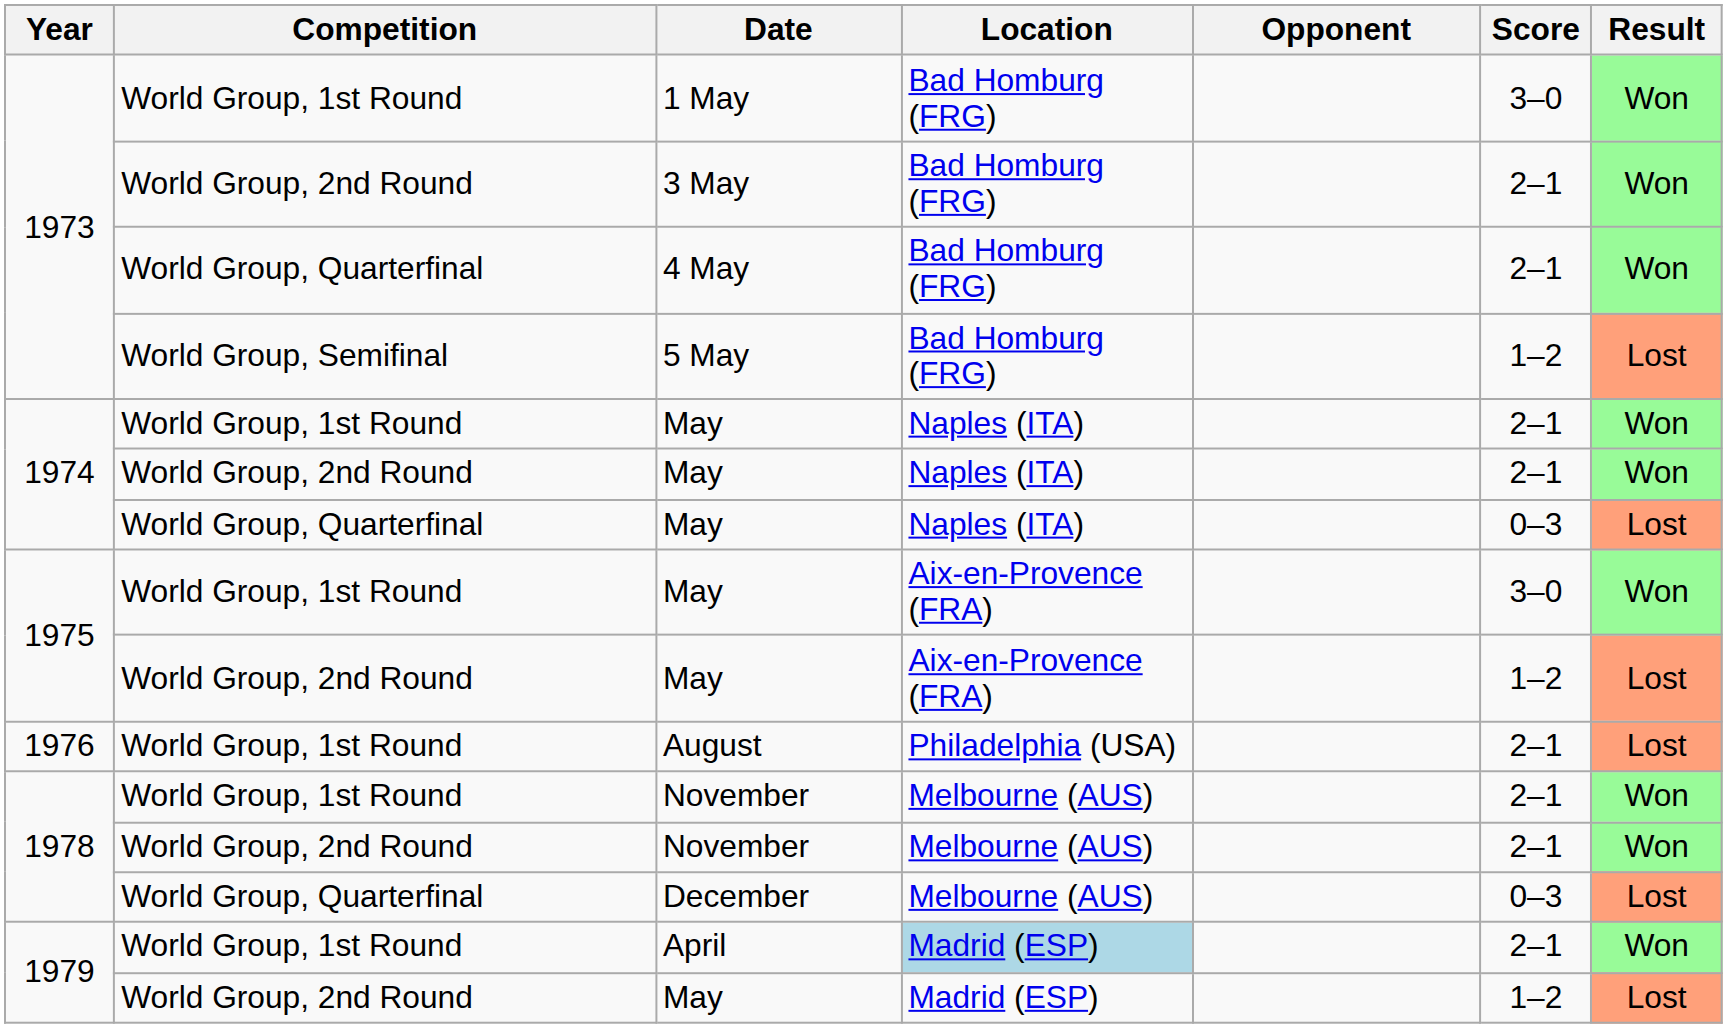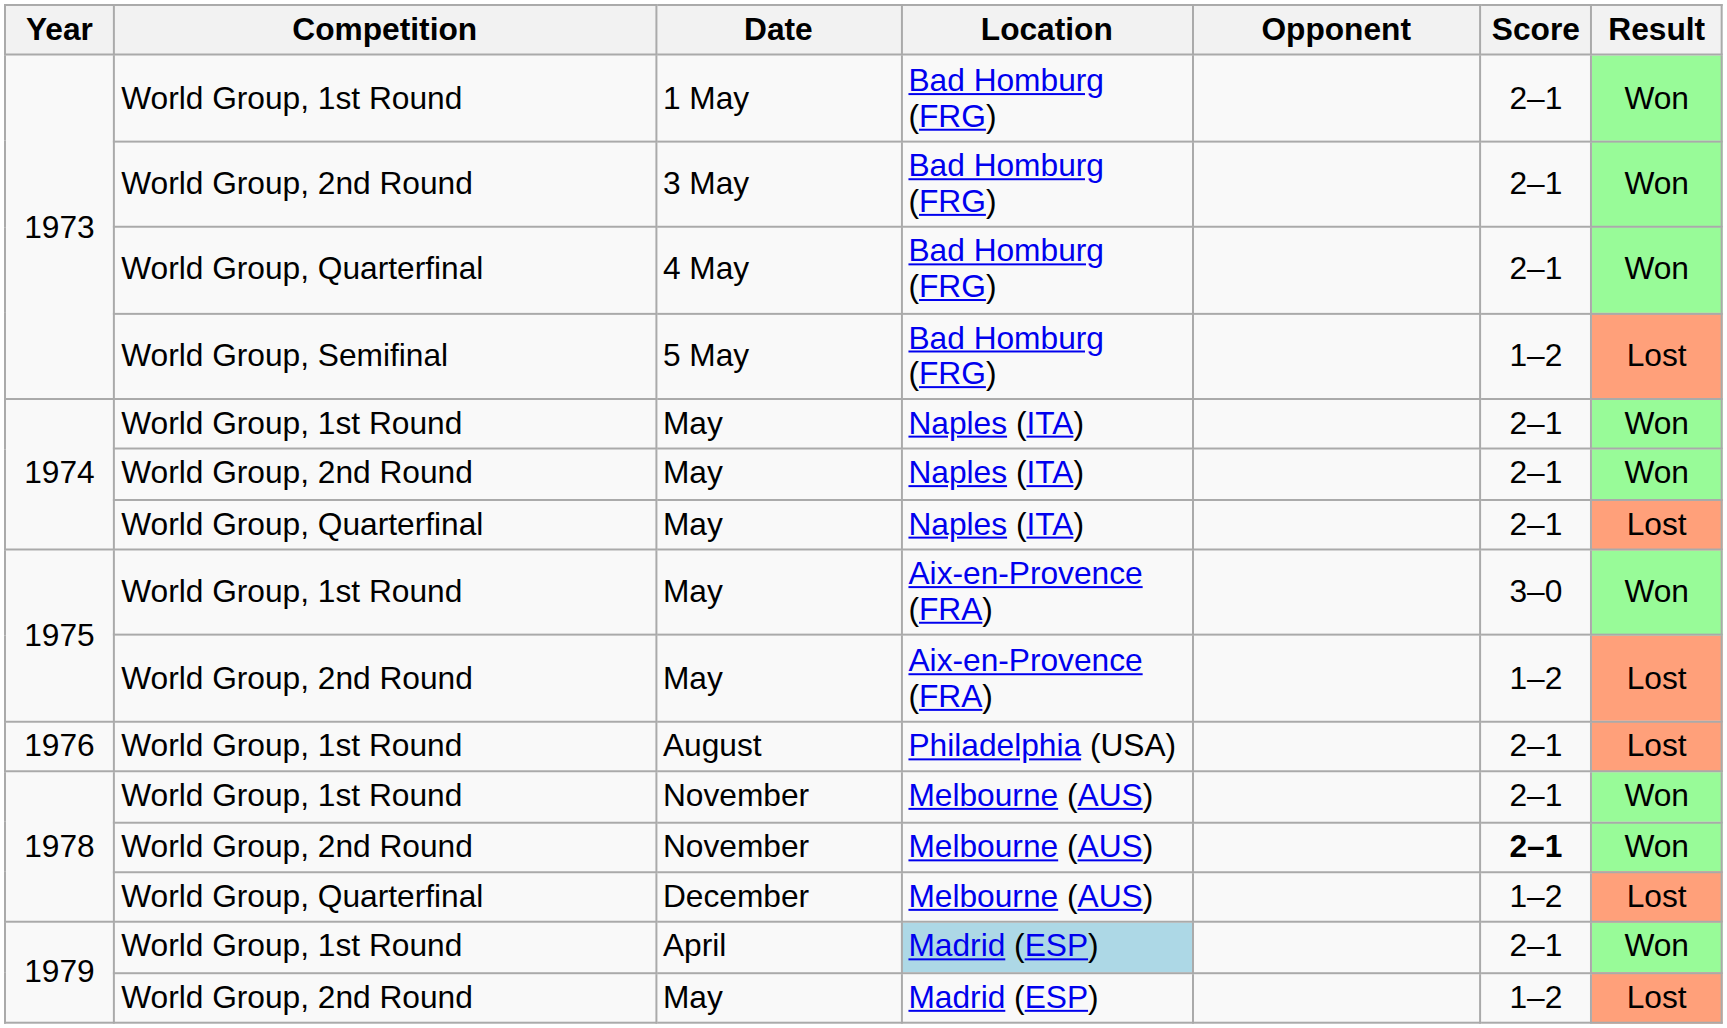 <table class="wikitable">
 <tr>
 <th style="width:50px">Year</th>
 <th style="width:300px">Competition</th>
 <th style="width:125px">Date</th>
 <th style="width:150px">Location</th>
 <th style="width:150px">Opponent</th>
 <th style="width:50px">Score</th>
 <th style="width:60px">Result</th>
 </tr>
 <tr>
 <td style="text-align:center;" rowspan="4">1973</td>
 <td>World Group, 1st Round</td>
 <td>1 May</td>
 <td><a href='#'>Bad Homburg</a> (<a href='#'>FRG</a>)</td>
 <td></td>
-<td style="text-align:center;">3–0</td>
+<td style="text-align:center;">2–1</td>
 <td style="text-align:center; background:#98fb98;">Won</td>
 </tr>
 <tr>
 <td>World Group, 2nd Round</td>
 <td>3 May</td>
 <td><a href='#'>Bad Homburg</a> (<a href='#'>FRG</a>)</td>
 <td></td>
 <td style="text-align:center;">2–1</td>
 <td style="text-align:center; background:#98fb98;">Won</td>
 </tr>
 <tr>
 <td>World Group, Quarterfinal</td>
 <td>4 May</td>
 <td><a href='#'>Bad Homburg</a> (<a href='#'>FRG</a>)</td>
 <td></td>
 <td style="text-align:center;">2–1</td>
 <td style="text-align:center; background:#98fb98;">Won</td>
 </tr>
 <tr>
 <td>World Group, Semifinal</td>
 <td>5 May</td>
 <td><a href='#'>Bad Homburg</a> (<a href='#'>FRG</a>)</td>
 <td></td>
 <td style="text-align:center;">1–2</td>
 <td style="text-align:center; background:#ffa07a;">Lost</td>
 </tr>
 <tr>
 <td style="text-align:center;" rowspan="3">1974</td>
 <td>World Group, 1st Round</td>
 <td>May</td>
 <td><a href='#'>Naples</a> (<a href='#'>ITA</a>)</td>
 <td></td>
 <td style="text-align:center;">2–1</td>
 <td style="text-align:center; background:#98fb98;">Won</td>
 </tr>
 <tr>
 <td>World Group, 2nd Round</td>
 <td>May</td>
 <td><a href='#'>Naples</a> (<a href='#'>ITA</a>)</td>
 <td></td>
 <td style="text-align:center;">2–1</td>
 <td style="text-align:center; background:#98fb98;">Won</td>
 </tr>
 <tr>
 <td>World Group, Quarterfinal</td>
 <td>May</td>
 <td><a href='#'>Naples</a> (<a href='#'>ITA</a>)</td>
 <td></td>
-<td style="text-align:center;">0–3</td>
+<td style="text-align:center;">2–1</td>
 <td style="text-align:center; background:#ffa07a;">Lost</td>
 </tr>
 <tr>
 <td style="text-align:center;" rowspan="2">1975</td>
 <td>World Group, 1st Round</td>
 <td>May</td>
 <td><a href='#'>Aix-en-Provence</a> (<a href='#'>FRA</a>)</td>
 <td></td>
 <td style="text-align:center;">3–0</td>
 <td style="text-align:center; background:#98fb98;">Won</td>
 </tr>
 <tr>
 <td>World Group, 2nd Round</td>
 <td>May</td>
 <td><a href='#'>Aix-en-Provence</a> (<a href='#'>FRA</a>)</td>
 <td></td>
 <td style="text-align:center;">1–2</td>
 <td style="text-align:center; background:#ffa07a;">Lost</td>
 </tr>
 <tr>
 <td style="text-align:center;">1976</td>
 <td>World Group, 1st Round</td>
 <td>August</td>
 <td><a href='#'>Philadelphia</a> (USA)</td>
 <td></td>
 <td style="text-align:center;">2–1</td>
 <td style="text-align:center; background:#ffa07a;">Lost</td>
 </tr>
 <tr>
 <td style="text-align:center;" rowspan="3">1978</td>
 <td>World Group, 1st Round</td>
 <td>November</td>
 <td><a href='#'>Melbourne</a> (<a href='#'>AUS</a>)</td>
 <td></td>
 <td style="text-align:center;">2–1</td>
 <td style="text-align:center; background:#98fb98;">Won</td>
 </tr>
 <tr>
 <td>World Group, 2nd Round</td>
 <td>November</td>
 <td><a href='#'>Melbourne</a> (<a href='#'>AUS</a>)</td>
 <td></td>
-<td style="text-align:center;">2–1</td>
+<td style="text-align:center;"><strong>2–1</strong></td>
 <td style="text-align:center; background:#98fb98;">Won</td>
 </tr>
 <tr>
 <td>World Group, Quarterfinal</td>
 <td>December</td>
 <td><a href='#'>Melbourne</a> (<a href='#'>AUS</a>)</td>
 <td></td>
-<td style="text-align:center;">0–3</td>
+<td style="text-align:center;">1–2</td>
 <td style="text-align:center; background:#ffa07a;">Lost</td>
 </tr>
 <tr>
 <td style="text-align:center;" rowspan="2">1979</td>
 <td>World Group, 1st Round</td>
 <td>April</td>
 <td style="background: lightblue;"><a href='#'>Madrid</a> (<a href='#'>ESP</a>)</td>
 <td></td>
 <td style="text-align:center;">2–1</td>
 <td style="text-align:center; background:#98fb98;">Won</td>
 </tr>
 <tr>
 <td>World Group, 2nd Round</td>
 <td>May</td>
 <td><a href='#'>Madrid</a> (<a href='#'>ESP</a>)</td>
 <td></td>
 <td style="text-align:center;">1–2</td>
 <td style="text-align:center; background:#ffa07a;">Lost</td>
 </tr>
 </table>
